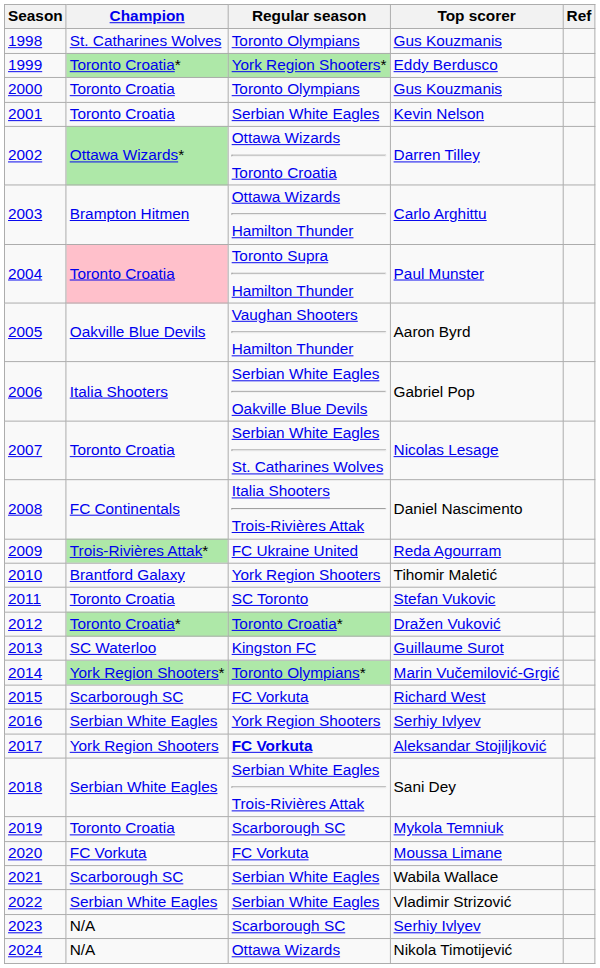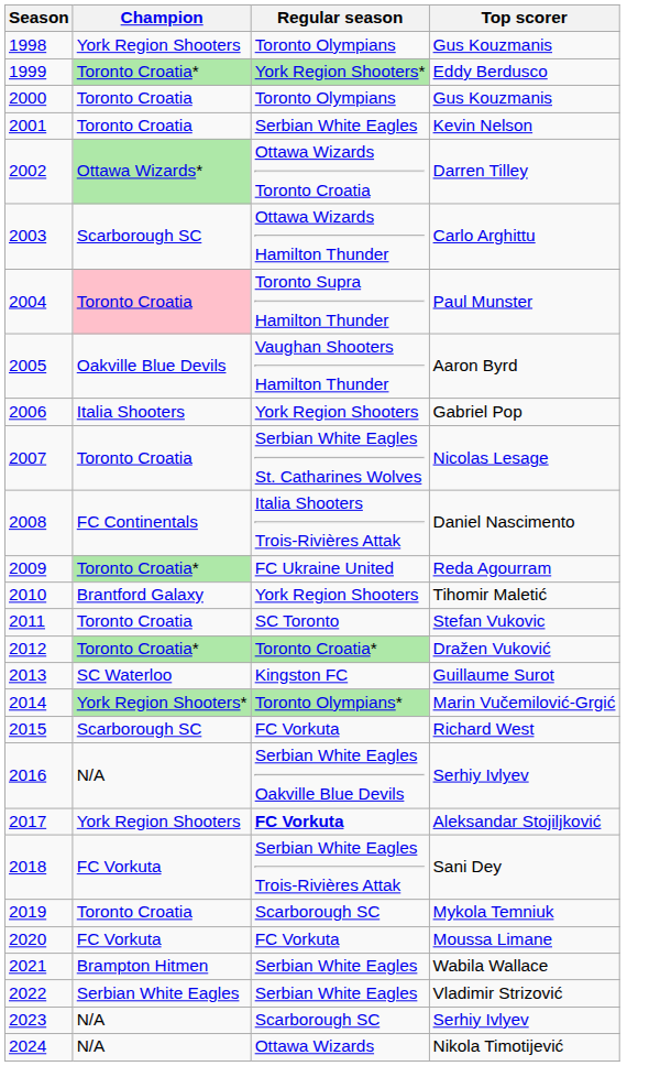 <table class="wikitable sortable">
 <tr>
 <th>Season</th>
 <th><a href='#'>Champion</a></th>
 <th>Regular season</th>
 <th>Top scorer</th>
-<th>Ref</th>
 </tr>
 <tr>
 <td><a href='#'>1998</a></td>
-<td><a href='#'>St. Catharines Wolves</a></td>
+<td><a href='#'>York Region Shooters</a></td>
 <td><a href='#'>Toronto Olympians</a></td>
 <td><a href='#'>Gus Kouzmanis</a></td>
-<td align=center></td>
 </tr>
 <tr>
 <td><a href='#'>1999</a></td>
 <td bgcolor=#AEE8A8><a href='#'>Toronto Croatia</a>*</td>
 <td bgcolor=#AEE8A8><a href='#'>York Region Shooters</a>*</td>
 <td><a href='#'>Eddy Berdusco</a></td>
-<td align=center></td>
 </tr>
 <tr>
 <td><a href='#'>2000</a></td>
 <td><a href='#'>Toronto Croatia</a></td>
 <td><a href='#'>Toronto Olympians</a></td>
 <td><a href='#'>Gus Kouzmanis</a></td>
-<td align=center></td>
 </tr>
 <tr>
 <td><a href='#'>2001</a></td>
 <td><a href='#'>Toronto Croatia</a></td>
 <td><a href='#'>Serbian White Eagles</a></td>
 <td><a href='#'>Kevin Nelson</a></td>
-<td align=center></td>
 </tr>
 <tr>
 <td><a href='#'>2002</a></td>
 <td bgcolor=#AEE8A8><a href='#'>Ottawa Wizards</a>*</td>
 <td><a href='#'>Ottawa Wizards</a><hr><a href='#'>Toronto Croatia</a></td>
 <td><a href='#'>Darren Tilley</a></td>
-<td align=center></td>
 </tr>
 <tr>
 <td><a href='#'>2003</a></td>
-<td><a href='#'>Brampton Hitmen</a></td>
+<td><a href='#'>Scarborough SC</a></td>
 <td><a href='#'>Ottawa Wizards</a><hr><a href='#'>Hamilton Thunder</a></td>
 <td><a href='#'>Carlo Arghittu</a></td>
-<td align=center></td>
 </tr>
 <tr>
 <td><a href='#'>2004</a></td>
 <td style="background: pink;"><a href='#'>Toronto Croatia</a></td>
 <td><a href='#'>Toronto Supra</a><hr><a href='#'>Hamilton Thunder</a></td>
 <td><a href='#'>Paul Munster</a></td>
-<td align=center></td>
 </tr>
 <tr>
 <td><a href='#'>2005</a></td>
 <td><a href='#'>Oakville Blue Devils</a></td>
 <td><a href='#'>Vaughan Shooters</a><hr><a href='#'>Hamilton Thunder</a></td>
 <td>Aaron Byrd</td>
-<td align=center></td>
 </tr>
 <tr>
 <td><a href='#'>2006</a></td>
 <td><a href='#'>Italia Shooters</a></td>
-<td><a href='#'>Serbian White Eagles</a><hr><a href='#'>Oakville Blue Devils</a></td>
+<td><a href='#'>York Region Shooters</a></td>
 <td>Gabriel Pop</td>
-<td align=center></td>
 </tr>
 <tr>
 <td><a href='#'>2007</a></td>
 <td><a href='#'>Toronto Croatia</a></td>
 <td><a href='#'>Serbian White Eagles</a><hr><a href='#'>St. Catharines Wolves</a></td>
 <td><a href='#'>Nicolas Lesage</a></td>
-<td align=center></td>
 </tr>
 <tr>
 <td><a href='#'>2008</a></td>
 <td><a href='#'>FC Continentals</a></td>
 <td><a href='#'>Italia Shooters</a><hr><a href='#'>Trois-Rivières Attak</a></td>
 <td>Daniel Nascimento</td>
-<td align=center></td>
 </tr>
 <tr>
 <td><a href='#'>2009</a></td>
-<td bgcolor=#AEE8A8><a href='#'>Trois-Rivières Attak</a>*</td>
+<td bgcolor=#AEE8A8><a href='#'>Toronto Croatia</a>*</td>
 <td><a href='#'>FC Ukraine United</a></td>
 <td><a href='#'>Reda Agourram</a></td>
-<td align=center></td>
 </tr>
 <tr>
 <td><a href='#'>2010</a></td>
 <td><a href='#'>Brantford Galaxy</a></td>
 <td><a href='#'>York Region Shooters</a></td>
 <td>Tihomir Maletić</td>
-<td align=center></td>
 </tr>
 <tr>
 <td><a href='#'>2011</a></td>
 <td><a href='#'>Toronto Croatia</a></td>
 <td><a href='#'>SC Toronto</a></td>
 <td><a href='#'>Stefan Vukovic</a></td>
-<td align=center></td>
 </tr>
 <tr>
 <td><a href='#'>2012</a></td>
 <td bgcolor=#AEE8A8><a href='#'>Toronto Croatia</a>*</td>
 <td bgcolor=#AEE8A8><a href='#'>Toronto Croatia</a>*</td>
 <td><a href='#'>Dražen Vuković</a></td>
-<td align="center"></td>
 </tr>
 <tr>
 <td><a href='#'>2013</a></td>
 <td><a href='#'>SC Waterloo</a></td>
 <td><a href='#'>Kingston FC</a></td>
 <td><a href='#'>Guillaume Surot</a></td>
-<td align="center"></td>
 </tr>
 <tr>
 <td><a href='#'>2014</a></td>
 <td bgcolor=#AEE8A8><a href='#'>York Region Shooters</a>*</td>
 <td bgcolor=#AEE8A8><a href='#'>Toronto Olympians</a>*</td>
 <td><a href='#'>Marin Vučemilović-Grgić</a></td>
-<td align="center"></td>
 </tr>
 <tr>
 <td><a href='#'>2015</a></td>
 <td><a href='#'>Scarborough SC</a></td>
 <td><a href='#'>FC Vorkuta</a></td>
 <td><a href='#'>Richard West</a></td>
-<td align=center></td>
 </tr>
 <tr>
 <td><a href='#'>2016</a></td>
-<td><a href='#'>Serbian White Eagles</a></td>
-<td><a href='#'>York Region Shooters</a></td>
+<td>N/A</td>
+<td><a href='#'>Serbian White Eagles</a><hr><a href='#'>Oakville Blue Devils</a></td>
 <td><a href='#'>Serhiy Ivlyev</a></td>
-<td align="center"></td>
 </tr>
 <tr>
 <td><a href='#'>2017</a></td>
 <td><a href='#'>York Region Shooters</a></td>
 <td><strong><a href='#'>FC Vorkuta</a></strong></td>
 <td><a href='#'>Aleksandar Stojiljković</a></td>
-<td align=center></td>
 </tr>
 <tr>
 <td><a href='#'>2018</a></td>
-<td><a href='#'>Serbian White Eagles</a></td>
+<td><a href='#'>FC Vorkuta</a></td>
 <td><a href='#'>Serbian White Eagles</a><hr><a href='#'>Trois-Rivières Attak</a></td>
 <td>Sani Dey</td>
-<td align=center></td>
 </tr>
 <tr>
 <td><a href='#'>2019</a></td>
 <td><a href='#'>Toronto Croatia</a></td>
 <td><a href='#'>Scarborough SC</a></td>
 <td><a href='#'>Mykola Temniuk</a></td>
-<td align=center></td>
 </tr>
 <tr>
 <td><a href='#'>2020</a></td>
 <td><a href='#'>FC Vorkuta</a></td>
 <td><a href='#'>FC Vorkuta</a></td>
 <td><a href='#'>Moussa Limane</a></td>
-<td align=center></td>
 </tr>
 <tr>
 <td><a href='#'>2021</a></td>
-<td><a href='#'>Scarborough SC</a></td>
+<td><a href='#'>Brampton Hitmen</a></td>
 <td><a href='#'>Serbian White Eagles</a></td>
 <td>Wabila Wallace</td>
-<td align=center></td>
 </tr>
 <tr>
 <td><a href='#'>2022</a></td>
 <td><a href='#'>Serbian White Eagles</a></td>
 <td><a href='#'>Serbian White Eagles</a></td>
 <td>Vladimir Strizović</td>
-<td align=center></td>
 </tr>
 <tr>
 <td><a href='#'>2023</a></td>
 <td>N/A</td>
 <td><a href='#'>Scarborough SC</a></td>
 <td><a href='#'>Serhiy Ivlyev</a></td>
-<td align=center></td>
 </tr>
 <tr>
 <td><a href='#'>2024</a></td>
 <td>N/A</td>
 <td><a href='#'>Ottawa Wizards</a></td>
 <td>Nikola Timotijević</td>
-<td align=center></td>
 </tr>
 </table>
